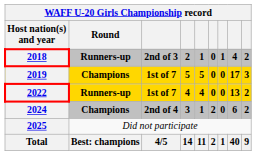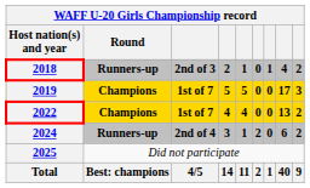 <table class="wikitable" style="font-size:90%; text-align:center;">
 <tr>
 <th colspan="9"><a href='#'>WAFF U-20 Girls Championship</a> record</th>
 </tr>
 <tr>
 <th scope="col">Host nation(s)<br>and year</th>
 <th scope="col">Round</th>
 <th scope="col"></th>
 <th scope="col"></th>
 <th scope="col"></th>
 <th scope="col"></th>
 <th scope="col"></th>
 <th scope="col"></th>
 <th scope="col"></th>
 </tr>
 <tr bgcolor="silver">
 <th style="border: 3px solid red" scope="row"> <a href='#'>2018</a></th>
 <td><strong>Runners-up</strong></td>
 <td><strong>2nd of 3</strong></td>
 <td><strong>2</strong></td>
 <td><strong>1</strong></td>
 <td><strong>0</strong></td>
 <td><strong>1</strong></td>
 <td><strong>4</strong></td>
 <td><strong>2</strong></td>
 </tr>
 <tr bgcolor="gold">
 <th scope="row"> <a href='#'>2019</a></th>
 <td><strong>Champions</strong></td>
 <td><strong>1st of 7</strong></td>
 <td><strong>5</strong></td>
 <td><strong>5</strong></td>
 <td><strong>0</strong></td>
 <td><strong>0</strong></td>
 <td><strong>17</strong></td>
 <td><strong>3</strong></td>
 </tr>
 <tr bgcolor="gold">
 <th style="border: 3px solid red" scope="row"> <a href='#'>2022</a></th>
-<td><strong>Runners-up</strong></td>
+<td><strong>Champions</strong></td>
 <td><strong>1st of 7</strong></td>
 <td><strong>4</strong></td>
 <td><strong>4</strong></td>
 <td><strong>0</strong></td>
 <td><strong>0</strong></td>
 <td><strong>13</strong></td>
 <td><strong>2</strong></td>
 </tr>
 <tr bgcolor="silver">
 <th scope="row"> <a href='#'>2024</a></th>
-<td><strong>Champions</strong></td>
+<td><strong>Runners-up</strong></td>
 <td><strong>2nd of 4</strong></td>
 <td><strong>3</strong></td>
 <td><strong>1</strong></td>
 <td><strong>2</strong></td>
 <td><strong>0</strong></td>
 <td><strong>6</strong></td>
 <td><strong>2</strong></td>
 </tr>
 <tr>
 <th scope="row"> <a href='#'>2025</a></th>
 <td colspan="8"><em>Did not participate</em></td>
 </tr>
 <tr>
 <th>Total</th>
 <th>Best: champions</th>
 <th>4/5</th>
 <th>14</th>
 <th>11</th>
 <th>2</th>
 <th>1</th>
 <th>40</th>
 <th>9</th>
 </tr>
 </table>
